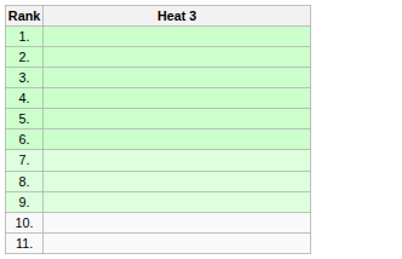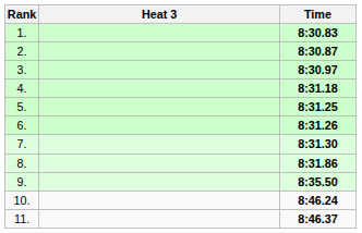 <table class="wikitable" style="font-size:95%;">
 <tr>
 <th>Rank</th>
 <th align="left" style="width: 20em">Heat 3</th>
+<th style="width: 6em">Time</th>
 </tr>
 <tr style="background:#ccffcc;">
 <td align="center">1.</td>
 <td></td>
+<td align="center"><strong>8:30.83</strong></td>
 </tr>
 <tr style="background:#ccffcc;">
 <td align="center">2.</td>
 <td></td>
+<td align="center"><strong>8:30.87</strong></td>
 </tr>
 <tr style="background:#ccffcc;">
 <td align="center">3.</td>
 <td></td>
+<td align="center"><strong>8:30.97</strong></td>
 </tr>
 <tr style="background:#ccffcc;">
 <td align="center">4.</td>
 <td></td>
+<td align="center"><strong>8:31.18</strong></td>
 </tr>
 <tr style="background:#ccffcc;">
 <td align="center">5.</td>
 <td></td>
+<td align="center"><strong>8:31.25</strong></td>
 </tr>
 <tr style="background:#ccffcc;">
 <td align="center">6.</td>
 <td></td>
+<td align="center"><strong>8:31.26</strong></td>
 </tr>
 <tr style="background:#ddffdd;">
 <td align="center">7.</td>
 <td></td>
+<td align="center"><strong>8:31.30</strong></td>
 </tr>
 <tr style="background:#ddffdd;">
 <td align="center">8.</td>
 <td></td>
+<td align="center"><strong>8:31.86</strong></td>
 </tr>
 <tr style="background:#ddffdd;">
 <td align="center">9.</td>
 <td></td>
+<td align="center"><strong>8:35.50</strong></td>
 </tr>
 <tr>
 <td align="center">10.</td>
 <td></td>
+<td align="center"><strong>8:46.24   </strong></td>
 </tr>
 <tr>
 <td align="center">11.</td>
 <td></td>
+<td align="center"><strong>8:46.37 </strong></td>
 </tr>
 </table>
